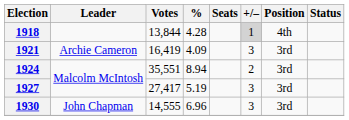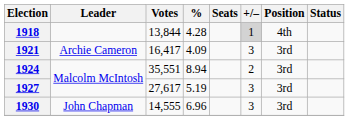 <table class=wikitable style="text-align: center;">
 <tr>
 <th>Election</th>
 <th>Leader</th>
 <th>Votes</th>
 <th>%</th>
 <th>Seats</th>
 <th>+/–</th>
 <th>Position</th>
 <th>Status</th>
 </tr>
 <tr>
 <th><a href='#'>1918</a></th>
 <td></td>
 <td>13,844</td>
 <td>4.28</td>
 <td></td>
 <td style="background: lightgrey;"> 1</td>
 <td> 4th</td>
 <td></td>
 </tr>
 <tr>
 <th><a href='#'>1921</a></th>
 <td><a href='#'>Archie Cameron</a></td>
-<td>16,419</td>
+<td>16,417</td>
 <td>4.09</td>
 <td></td>
 <td> 3</td>
 <td> 3rd</td>
 <td></td>
 </tr>
 <tr>
 <th><a href='#'>1924</a></th>
 <td rowspan=2><a href='#'>Malcolm McIntosh</a></td>
 <td>35,551</td>
 <td>8.94</td>
 <td></td>
 <td> 2</td>
 <td> 3rd</td>
 <td></td>
 </tr>
 <tr>
 <th><a href='#'>1927</a></th>
-<td>27,417</td>
+<td>27,617</td>
 <td>5.19</td>
 <td></td>
 <td> 3</td>
 <td> 3rd</td>
 <td></td>
 </tr>
 <tr>
 <th><a href='#'>1930</a></th>
 <td><a href='#'>John Chapman</a></td>
 <td>14,555</td>
 <td>6.96</td>
 <td></td>
 <td> 3</td>
 <td> 3rd</td>
 <td></td>
 </tr>
 <tr>
 </tr>
 </table>
